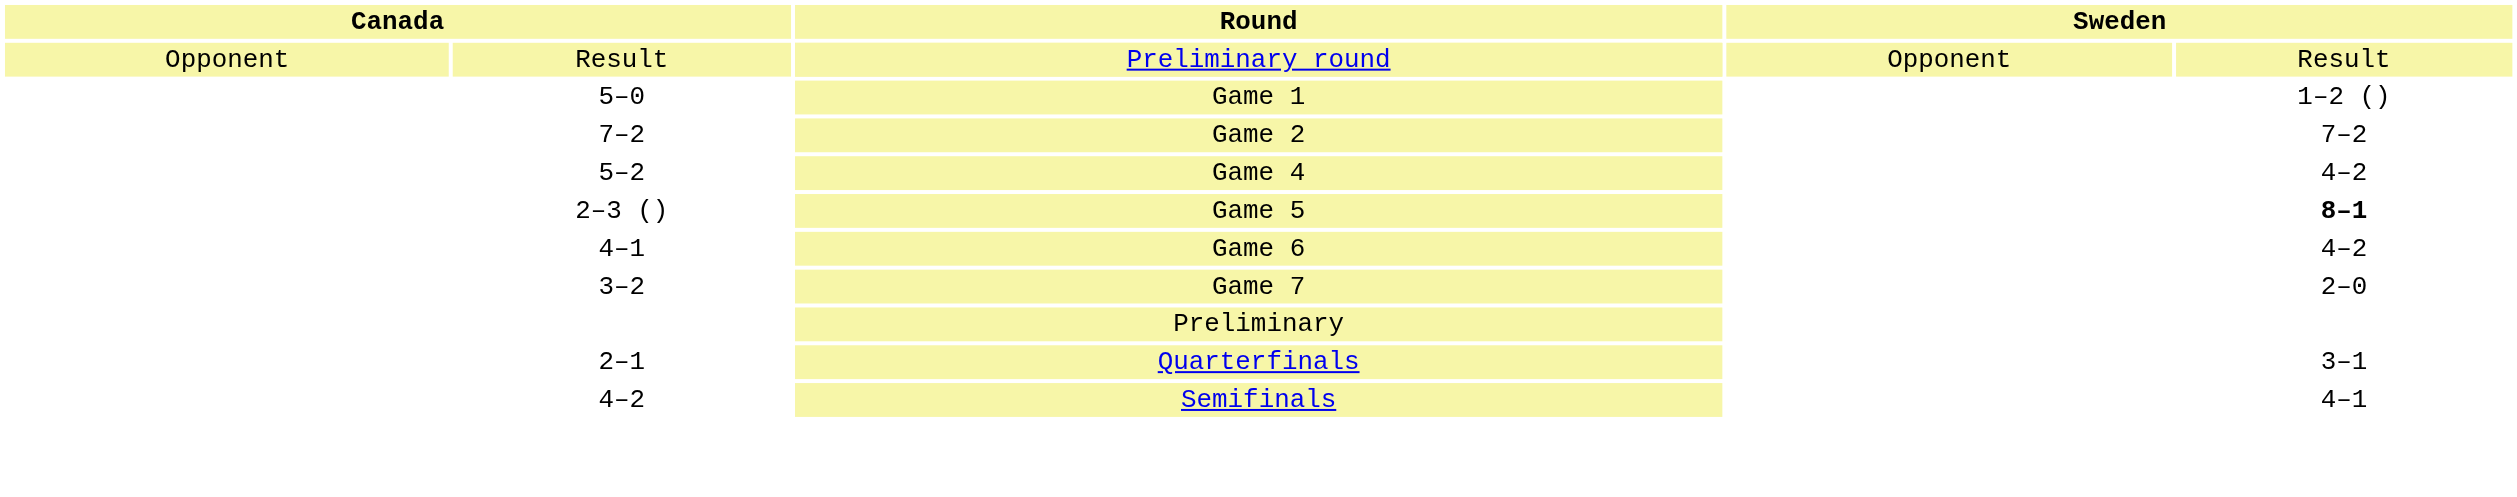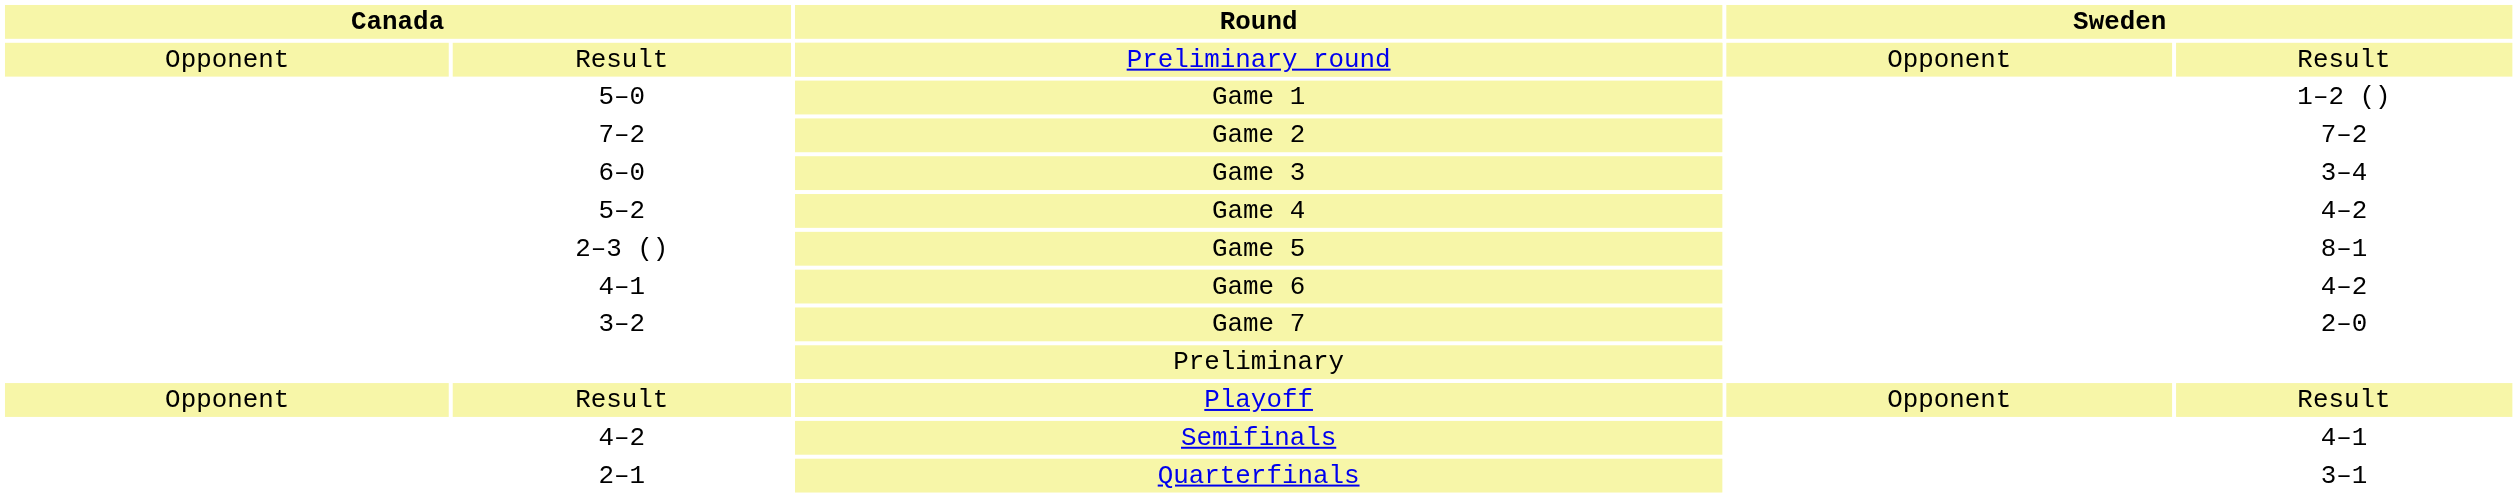 <table width="100%" style="text-align:center">
 <tr valign=top bgcolor=#F7F6A8>
 <th colspan=2 style="width:1*">Canada</th>
 <th>Round</th>
 <th colspan=2 style="width:1*">Sweden</th>
 </tr>
 <tr valign=top bgcolor=#F7F6A8>
 <td>Opponent</td>
 <td>Result</td>
 <td bgcolor=#F7F6A8><a href='#'>Preliminary round</a></td>
 <td>Opponent</td>
 <td>Result</td>
 </tr>
 <tr>
 <td align=left></td>
 <td>5–0</td>
 <td bgcolor=#F7F6A8>Game 1</td>
 <td align=left></td>
 <td>1–2 ()</td>
 </tr>
 <tr>
 <td align=left></td>
 <td>7–2</td>
 <td bgcolor=#F7F6A8>Game 2</td>
 <td align=left></td>
 <td>7–2</td>
 </tr>
 <tr>
 <td align=left></td>
+<td>6–0</td>
+<td bgcolor=#F7F6A8>Game 3</td>
+<td align=left></td>
+<td>3–4</td>
+</tr>
+<tr>
+<td align=left></td>
 <td>5–2</td>
 <td bgcolor=#F7F6A8>Game 4</td>
 <td align=left></td>
 <td>4–2</td>
 </tr>
 <tr>
 <td align=left></td>
 <td>2–3 ()</td>
 <td bgcolor=#F7F6A8>Game 5</td>
 <td align=left></td>
-<td><strong>8–1</strong></td>
+<td>8–1</td>
 </tr>
 <tr>
 <td align=left></td>
 <td>4–1</td>
 <td bgcolor=#F7F6A8>Game 6</td>
 <td align=left></td>
 <td>4–2</td>
 </tr>
 <tr>
 <td align=left></td>
 <td>3–2</td>
 <td bgcolor=#F7F6A8>Game 7</td>
 <td align=left></td>
 <td>2–0</td>
 </tr>
 <tr>
 <td colspan="2" align=center><br></td>
 <td bgcolor="#F7F6A8">Preliminary</td>
 <td colspan=2 align=center><br></td>
 </tr>
-<tr>
-<td align=left></td>
-<td>2–1</td>
-<td bgcolor=#F7F6A8><a href='#'>Quarterfinals</a></td>
-<td align=left></td>
-<td>3–1</td>
+<tr valign=top bgcolor=#F7F6A8>
+<td>Opponent</td>
+<td>Result</td>
+<td bgcolor=#F7F6A8><a href='#'>Playoff</a></td>
+<td>Opponent</td>
+<td>Result</td>
 </tr>
 <tr>
 <td align=left></td>
 <td>4–2</td>
 <td bgcolor=#F7F6A8><a href='#'>Semifinals</a></td>
 <td align=left></td>
 <td>4–1</td>
 </tr>
+<tr>
+<td align=left></td>
+<td>2–1</td>
+<td bgcolor=#F7F6A8><a href='#'>Quarterfinals</a></td>
+<td align=left></td>
+<td>3–1</td>
+</tr>
 </table>
